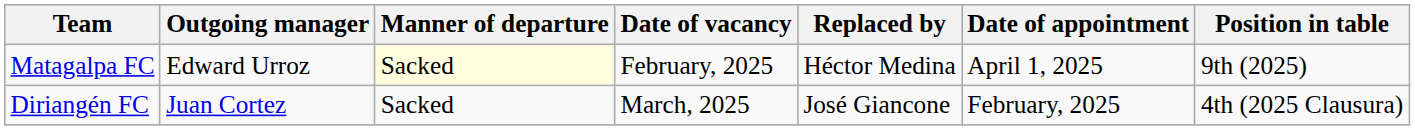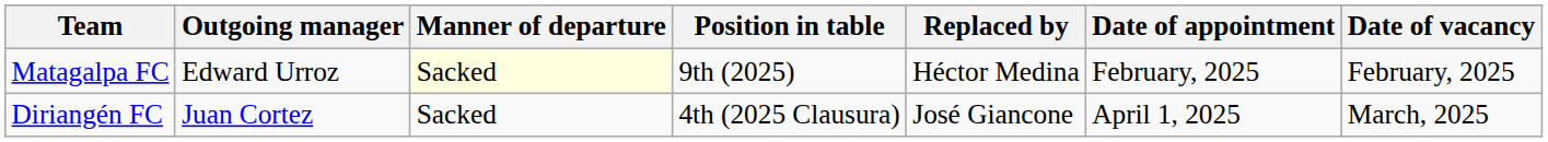 <table class="wikitable">
 <tr>
 <th>Team</th>
 <th>Outgoing manager</th>
 <th>Manner of departure</th>
-<th>Date of vacancy</th>
+<th>Position in table</th>
 <th>Replaced by</th>
 <th>Date of appointment</th>
-<th>Position in table</th>
+<th>Date of vacancy</th>
 </tr>
 <tr>
 <td><a href='#'>Matagalpa FC</a></td>
 <td> Edward Urroz</td>
 <td style="background: lightyellow;">Sacked</td>
+<td>9th (2025)</td>
+<td> Héctor Medina </td>
 <td>February, 2025</td>
-<td> Héctor Medina </td>
-<td>April 1, 2025</td>
-<td>9th (2025)</td>
+<td>February, 2025</td>
 </tr>
 <tr>
 <td><a href='#'>Diriangén FC</a></td>
 <td> <a href='#'>Juan Cortez</a>  </td>
 <td>Sacked</td>
+<td>4th (2025 Clausura)</td>
+<td> José Giancone</td>
+<td>April 1, 2025</td>
 <td>March, 2025</td>
-<td> José Giancone</td>
-<td>February, 2025</td>
-<td>4th (2025 Clausura)</td>
 </tr>
 </table>
